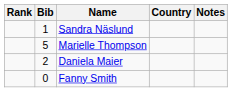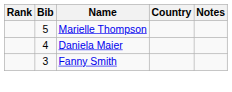 <table class="wikitable" style="text-align:center;">
 <tr>
 <th>Rank</th>
 <th>Bib</th>
 <th>Name</th>
 <th>Country</th>
 <th>Notes</th>
 </tr>
 <tr>
 <td></td>
-<td>1</td>
-<td align=left><a href='#'>Sandra Näslund</a></td>
-<td align=left></td>
-<td></td>
-</tr>
-<tr>
-<td></td>
 <td>5</td>
 <td align=left><a href='#'>Marielle Thompson</a></td>
 <td align=left></td>
 <td></td>
 </tr>
 <tr>
 <td></td>
-<td>2</td>
+<td>4</td>
 <td align=left><a href='#'>Daniela Maier</a></td>
 <td align=left></td>
 <td></td>
 </tr>
 <tr>
 <td></td>
-<td>0</td>
+<td>3</td>
 <td align=left><a href='#'>Fanny Smith</a></td>
 <td align=left></td>
 <td></td>
 </tr>
 </table>
